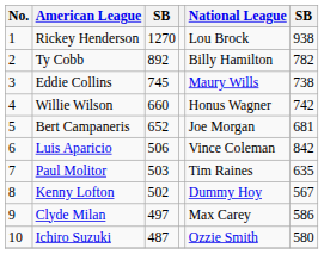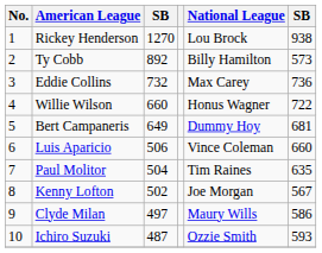 <table class="wikitable">
 <tr>
 <th>No.</th>
 <th><a href='#'>American League</a></th>
 <th>SB</th>
 <th></th>
 <th><a href='#'>National League</a></th>
 <th>SB</th>
 </tr>
 <tr>
 <td>1</td>
 <td>Rickey Henderson</td>
 <td>1270</td>
 <td></td>
 <td>Lou Brock</td>
 <td>938</td>
 </tr>
 <tr>
 <td>2</td>
 <td>Ty Cobb</td>
 <td>892</td>
 <td></td>
 <td>Billy Hamilton</td>
-<td>782</td>
+<td>573</td>
 </tr>
 <tr>
 <td>3</td>
 <td>Eddie Collins</td>
-<td>745</td>
+<td>732</td>
 <td></td>
-<td><a href='#'>Maury Wills</a></td>
-<td>738</td>
+<td>Max Carey</td>
+<td>736</td>
 </tr>
 <tr>
 <td>4</td>
 <td>Willie Wilson</td>
 <td>660</td>
 <td></td>
 <td>Honus Wagner</td>
-<td>742</td>
+<td>722</td>
 </tr>
 <tr>
 <td>5</td>
 <td>Bert Campaneris</td>
-<td>652</td>
+<td>649</td>
 <td></td>
-<td>Joe Morgan</td>
+<td><a href='#'>Dummy Hoy</a></td>
 <td>681</td>
 </tr>
 <tr>
 <td>6</td>
 <td><a href='#'>Luis Aparicio</a></td>
 <td>506</td>
 <td></td>
 <td>Vince Coleman</td>
-<td>842</td>
+<td>660</td>
 </tr>
 <tr>
 <td>7</td>
 <td><a href='#'>Paul Molitor</a></td>
-<td>503</td>
+<td>504</td>
 <td></td>
 <td>Tim Raines</td>
 <td>635</td>
 </tr>
 <tr>
 <td>8</td>
 <td><a href='#'>Kenny Lofton</a></td>
 <td>502</td>
 <td></td>
-<td><a href='#'>Dummy Hoy</a></td>
+<td>Joe Morgan</td>
 <td>567</td>
 </tr>
 <tr>
 <td>9</td>
 <td><a href='#'>Clyde Milan</a></td>
 <td>497</td>
 <td></td>
-<td>Max Carey</td>
+<td><a href='#'>Maury Wills</a></td>
 <td>586</td>
 </tr>
 <tr>
 <td>10</td>
 <td><a href='#'>Ichiro Suzuki</a></td>
 <td>487</td>
 <td></td>
 <td><a href='#'>Ozzie Smith</a></td>
-<td>580</td>
+<td>593</td>
 </tr>
 <tr>
 </tr>
 </table>
